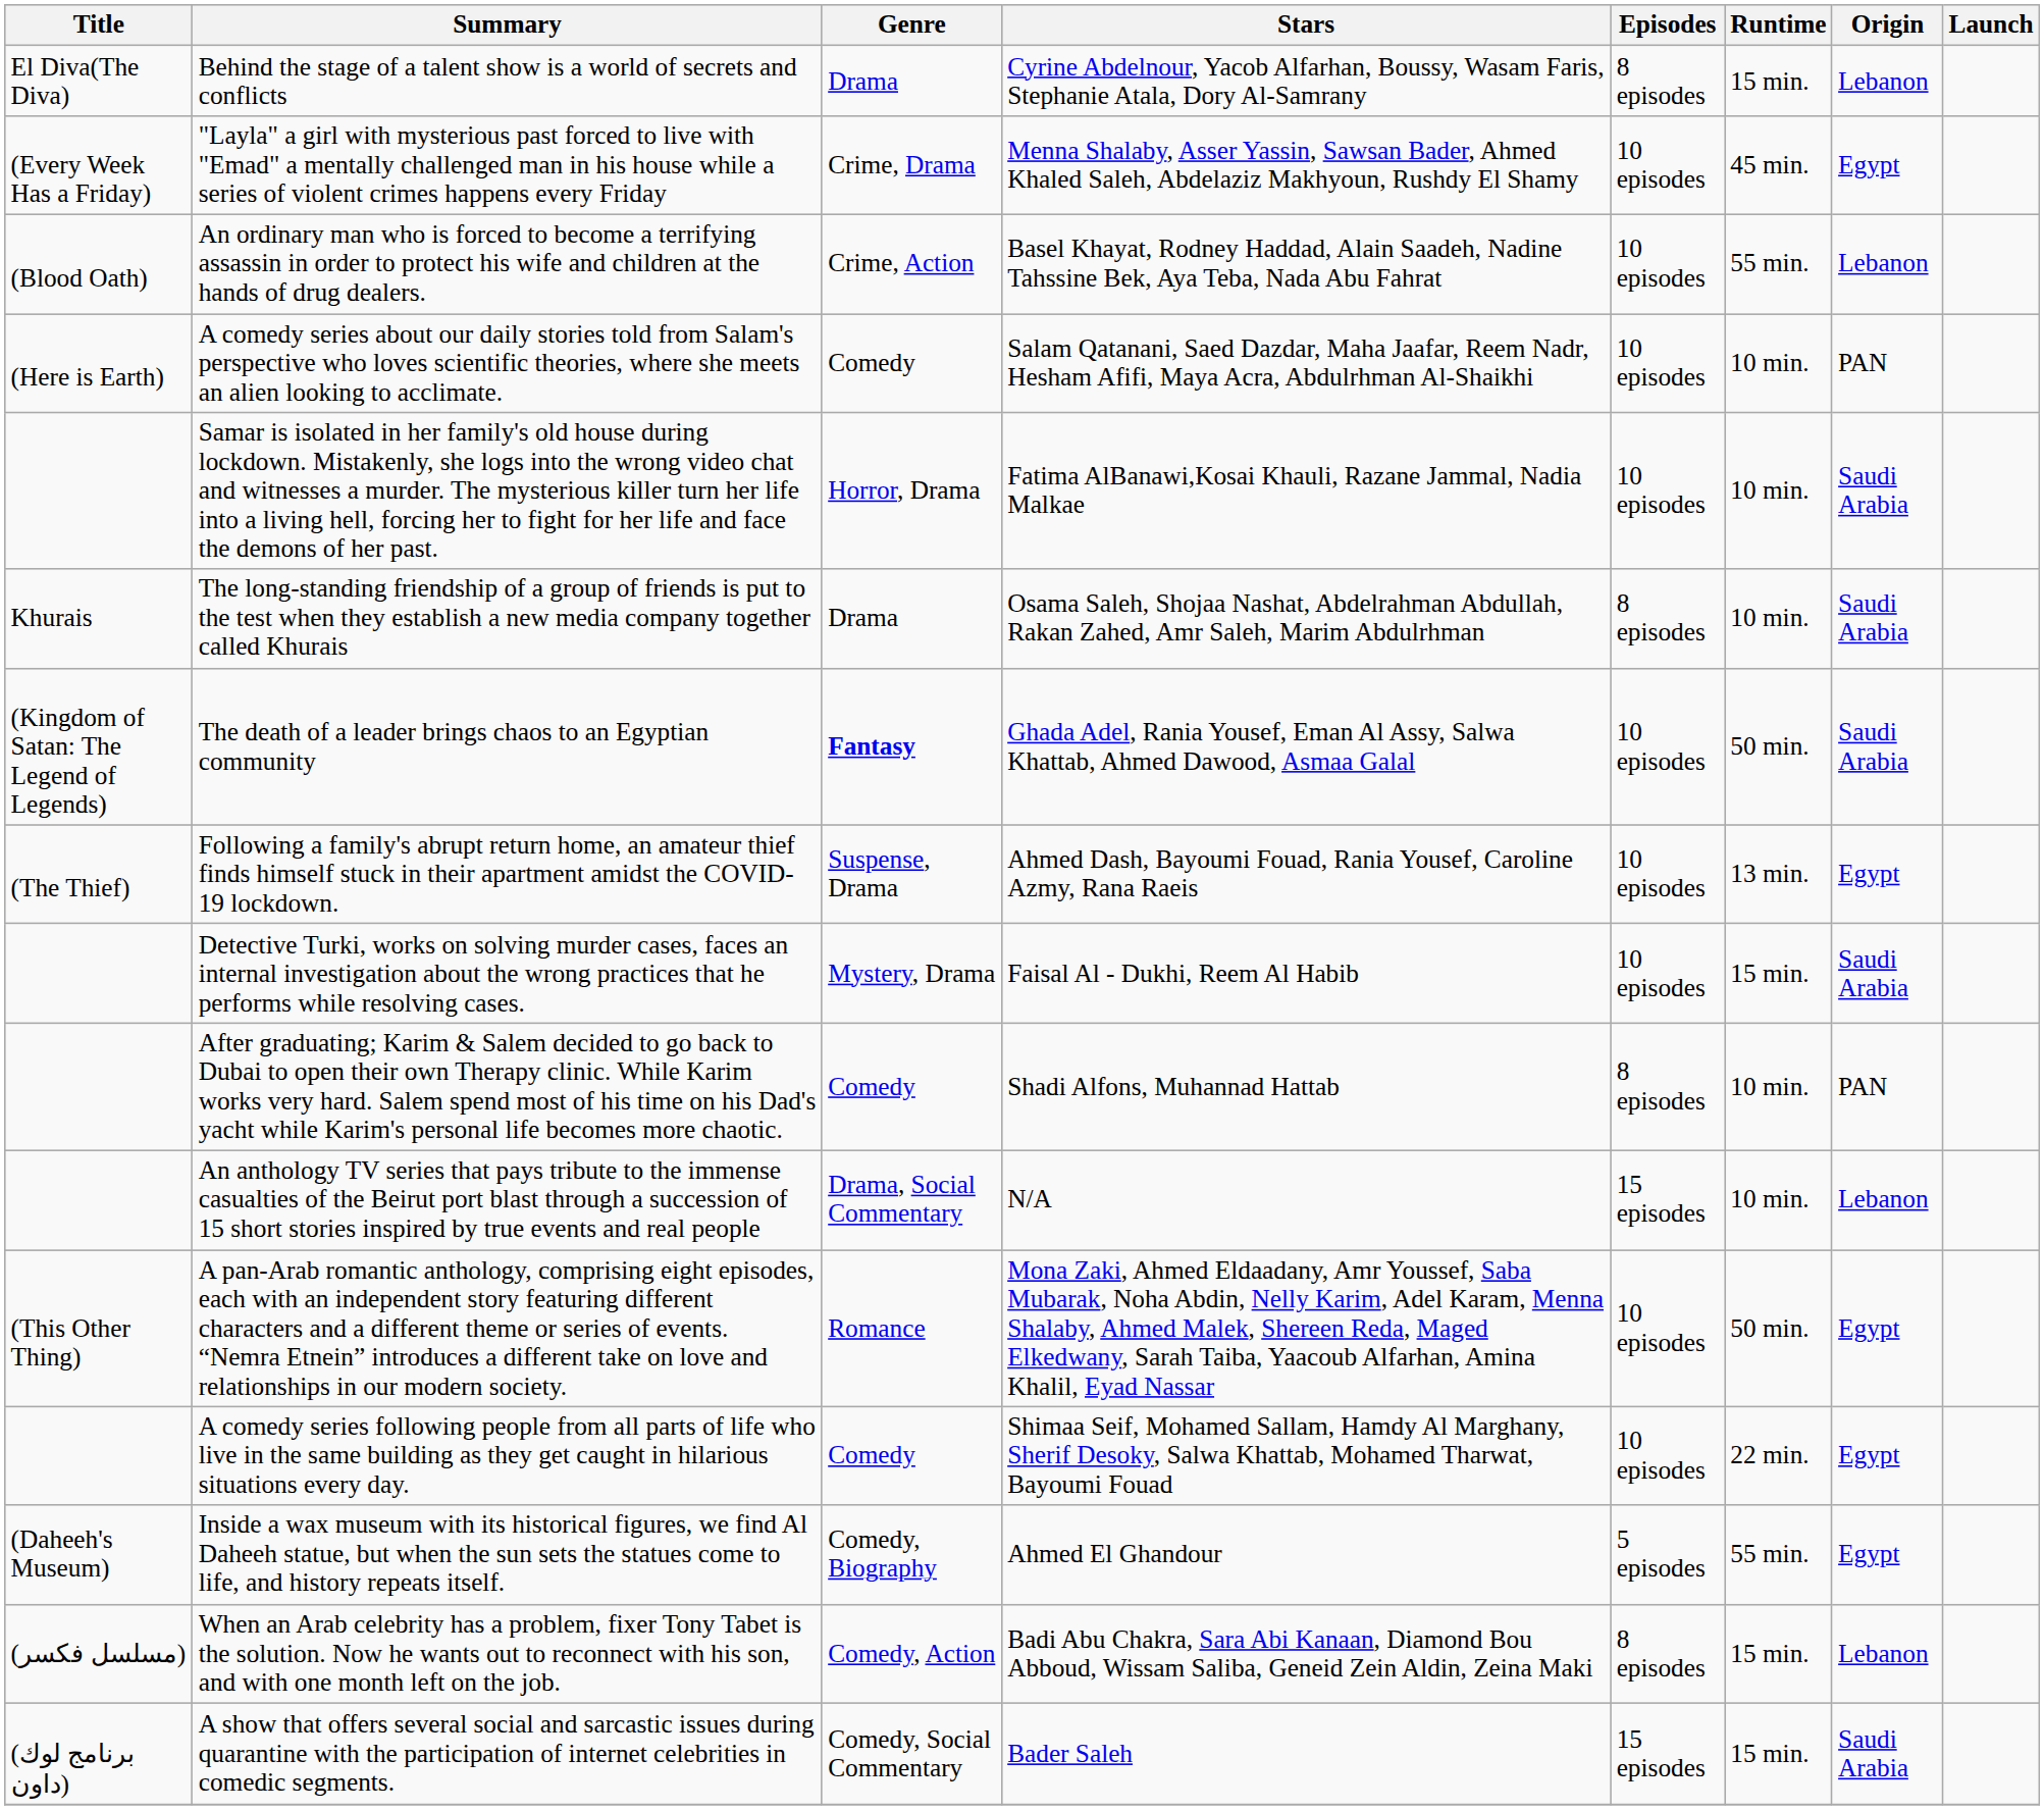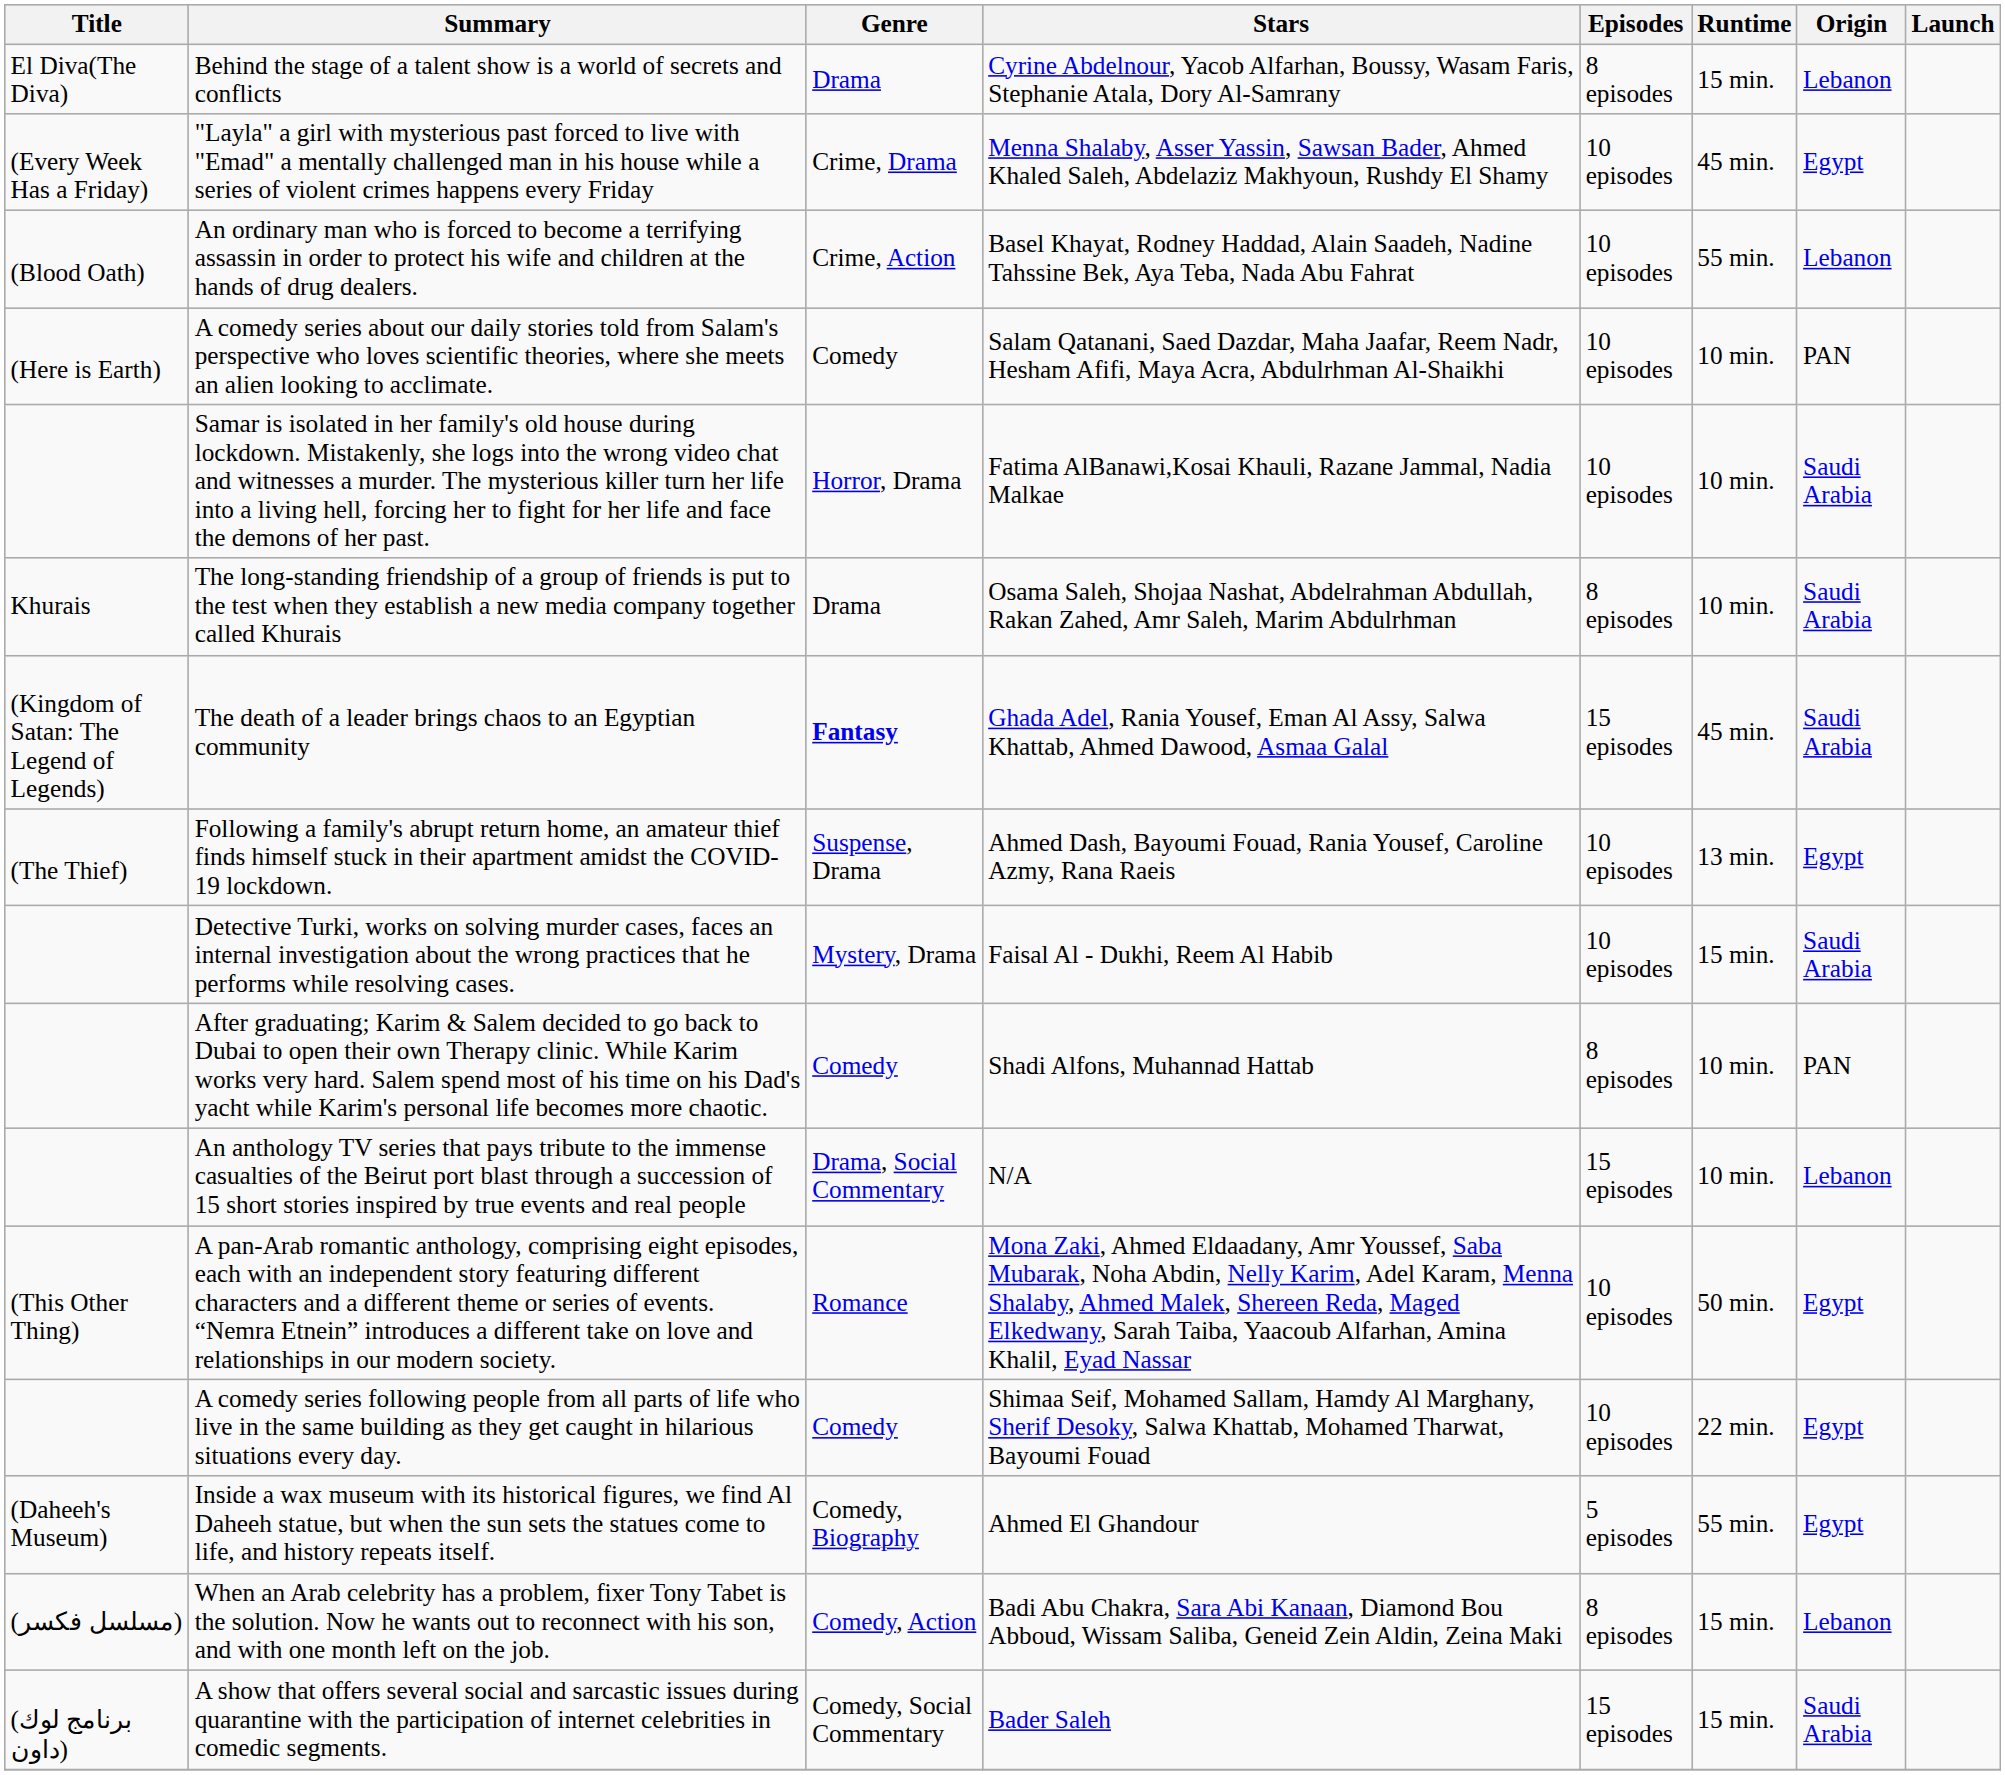 <table class="wikitable" style="width:100%">
 <tr>
 <th>Title</th>
 <th>Summary</th>
 <th>Genre</th>
 <th>Stars</th>
 <th>Episodes</th>
 <th>Runtime</th>
 <th>Origin</th>
 <th>Launch</th>
 </tr>
 <tr>
 <td>El Diva(The Diva)</td>
 <td>Behind the stage of a talent show is a world of secrets and conflicts</td>
 <td><a href='#'>Drama</a></td>
 <td><a href='#'>Cyrine Abdelnour</a>, Yacob Alfarhan, Boussy, Wasam Faris, Stephanie Atala, Dory Al-Samrany</td>
 <td>8 episodes</td>
 <td>15 min.</td>
 <td><a href='#'>Lebanon</a></td>
 <td></td>
 </tr>
 <tr>
 <td><br>(Every Week Has a Friday)</td>
 <td>"Layla" a girl with mysterious past forced to live with "Emad" a mentally challenged man in his house while a series of violent crimes happens every Friday</td>
 <td>Crime, <a href='#'>Drama</a></td>
 <td><a href='#'>Menna Shalaby</a>, <a href='#'>Asser Yassin</a>, <a href='#'>Sawsan Bader</a>, Ahmed Khaled Saleh, Abdelaziz Makhyoun, Rushdy El Shamy</td>
 <td>10 episodes</td>
 <td>45 min.</td>
 <td><a href='#'>Egypt</a></td>
 <td></td>
 </tr>
 <tr>
 <td><br>(Blood Oath)</td>
 <td>An ordinary man who is forced to become a terrifying assassin in order to protect his wife and children at the hands of drug dealers.</td>
 <td>Crime, <a href='#'>Action</a></td>
 <td>Basel Khayat, Rodney Haddad, Alain Saadeh, Nadine Tahssine Bek, Aya Teba, Nada Abu Fahrat</td>
 <td>10 episodes</td>
 <td>55 min.</td>
 <td><a href='#'>Lebanon</a></td>
 <td></td>
 </tr>
 <tr>
 <td><br>(Here is Earth)</td>
 <td>A comedy series about our daily stories told from Salam's perspective who loves scientific theories, where she meets an alien looking to acclimate.</td>
 <td>Comedy</td>
 <td>Salam Qatanani, Saed Dazdar, Maha Jaafar, Reem Nadr, Hesham Afifi, Maya Acra, Abdulrhman Al-Shaikhi</td>
 <td>10 episodes</td>
 <td>10 min.</td>
 <td>PAN</td>
 <td></td>
 </tr>
 <tr>
 <td></td>
 <td>Samar is isolated in her family's old house during lockdown. Mistakenly, she logs into the wrong video chat and witnesses a murder. The mysterious killer turn her life into a living hell, forcing her to fight for her life and face the demons of her past.</td>
 <td><a href='#'>Horror</a>, Drama</td>
 <td>Fatima AlBanawi,Kosai Khauli, Razane Jammal, Nadia Malkae</td>
 <td>10 episodes</td>
 <td>10 min.</td>
 <td><a href='#'>Saudi Arabia</a></td>
 <td></td>
 </tr>
 <tr>
 <td>Khurais</td>
 <td>The long-standing friendship of a group of friends is put to the test when they establish a new media company together called Khurais</td>
 <td>Drama</td>
 <td>Osama Saleh, Shojaa Nashat, Abdelrahman Abdullah, Rakan Zahed, Amr Saleh, Marim Abdulrhman</td>
 <td>8 episodes</td>
 <td>10 min.</td>
 <td><a href='#'>Saudi Arabia</a></td>
 <td></td>
 </tr>
 <tr>
 <td><br>(Kingdom of Satan: The Legend of Legends)</td>
 <td>The death of a leader brings chaos to an Egyptian community</td>
 <td><strong><a href='#'>Fantasy</a></strong></td>
 <td><a href='#'>Ghada Adel</a>, Rania Yousef, Eman Al Assy, Salwa Khattab, Ahmed Dawood, <a href='#'>Asmaa Galal</a></td>
-<td>10 episodes</td>
-<td>50 min.</td>
+<td>15 episodes</td>
+<td>45 min.</td>
 <td><a href='#'>Saudi Arabia</a></td>
 <td></td>
 </tr>
 <tr>
 <td><br>(The Thief)</td>
 <td>Following a family's abrupt return home, an amateur thief finds himself stuck in their apartment amidst the COVID-19 lockdown.</td>
 <td><a href='#'>Suspense</a>, Drama</td>
 <td>Ahmed Dash, Bayoumi Fouad, Rania Yousef, Caroline Azmy, Rana Raeis</td>
 <td>10 episodes</td>
 <td>13 min.</td>
 <td><a href='#'>Egypt</a></td>
 <td></td>
 </tr>
 <tr>
 <td></td>
 <td>Detective Turki, works on solving murder cases, faces an internal investigation about the wrong practices that he performs while resolving cases.</td>
 <td><a href='#'>Mystery</a>, Drama</td>
 <td>Faisal Al - Dukhi, Reem Al Habib</td>
 <td>10 episodes</td>
 <td>15 min.</td>
 <td><a href='#'>Saudi Arabia</a></td>
 <td></td>
 </tr>
 <tr>
 <td></td>
 <td>After graduating; Karim & Salem decided to go back to Dubai to open their own Therapy clinic. While Karim works very hard. Salem spend most of his time on his Dad's yacht while Karim's personal life becomes more chaotic.</td>
 <td><a href='#'>Comedy</a></td>
 <td>Shadi Alfons, Muhannad Hattab</td>
 <td>8 episodes</td>
 <td>10 min.</td>
 <td>PAN</td>
 <td></td>
 </tr>
 <tr>
 <td></td>
 <td>An anthology TV series that pays tribute to the immense casualties of the Beirut port blast through a succession of 15 short stories inspired by true events and real people</td>
 <td><a href='#'>Drama</a>, <a href='#'>Social Commentary</a></td>
 <td>N/A</td>
 <td>15 episodes</td>
 <td>10 min.</td>
 <td><a href='#'>Lebanon</a></td>
 <td></td>
 </tr>
 <tr>
 <td><br>(This Other Thing)</td>
 <td>A pan-Arab romantic anthology, comprising eight episodes, each with an independent story featuring different characters and a different theme or series of events. “Nemra Etnein” introduces a different take on love and relationships in our modern society.</td>
 <td><a href='#'>Romance</a></td>
 <td><a href='#'>Mona Zaki</a>, Ahmed Eldaadany, Amr Youssef, <a href='#'>Saba Mubarak</a>, Noha Abdin, <a href='#'>Nelly Karim</a>, Adel Karam, <a href='#'>Menna Shalaby</a>, <a href='#'>Ahmed Malek</a>, <a href='#'>Shereen Reda</a>, <a href='#'>Maged Elkedwany</a>, Sarah Taiba, Yaacoub Alfarhan, Amina Khalil, <a href='#'>Eyad Nassar</a></td>
 <td>10 episodes</td>
 <td>50 min.</td>
 <td><a href='#'>Egypt</a></td>
 <td></td>
 </tr>
 <tr>
 <td></td>
 <td>A comedy series following people from all parts of life who live in the same building as they get caught in hilarious situations every day.</td>
 <td><a href='#'>Comedy</a></td>
 <td>Shimaa Seif, Mohamed Sallam, Hamdy Al Marghany, <a href='#'>Sherif Desoky</a>, Salwa Khattab, Mohamed Tharwat, Bayoumi Fouad</td>
 <td>10 episodes</td>
 <td>22 min.</td>
 <td><a href='#'>Egypt</a></td>
 <td></td>
 </tr>
 <tr>
 <td> (Daheeh's Museum)</td>
 <td>Inside a wax museum with its historical figures, we find Al Daheeh statue, but when the sun sets the statues come to life, and history repeats itself.</td>
 <td>Comedy, <a href='#'>Biography</a></td>
 <td>Ahmed El Ghandour</td>
 <td>5 episodes</td>
 <td>55 min.</td>
 <td><a href='#'>Egypt</a></td>
 <td></td>
 </tr>
 <tr>
 <td> (مسلسل فكسر)</td>
 <td>When an Arab celebrity has a problem, fixer Tony Tabet is the solution. Now he wants out to reconnect with his son, and with one month left on the job.</td>
 <td><a href='#'>Comedy</a>, <a href='#'>Action</a></td>
 <td>Badi Abu Chakra, <a href='#'>Sara Abi Kanaan</a>, Diamond Bou Abboud, Wissam Saliba, Geneid Zein Aldin, Zeina Maki</td>
 <td>8 episodes</td>
 <td>15 min.</td>
 <td><a href='#'>Lebanon</a></td>
 <td></td>
 </tr>
 <tr>
 <td><br>(برنامج لوك داون)</td>
 <td>A show that offers several social and sarcastic issues during quarantine with the participation of internet celebrities in comedic segments.</td>
 <td>Comedy, Social Commentary</td>
 <td><a href='#'>Bader Saleh</a></td>
 <td>15 episodes</td>
 <td>15 min.</td>
 <td><a href='#'>Saudi Arabia</a></td>
 <td></td>
 </tr>
 <tr>
 </tr>
 </table>
